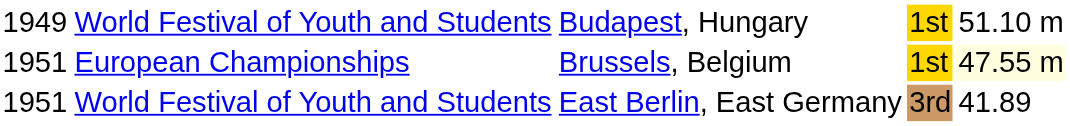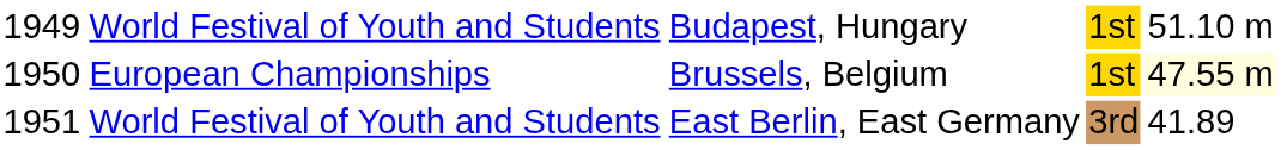 <table>
 <tr>
 <td>1949</td>
 <td><a href='#'>World Festival of Youth and Students</a></td>
 <td><a href='#'>Budapest</a>, Hungary</td>
 <td bgcolor=gold>1st</td>
 <td>51.10 m</td>
 </tr>
 <tr>
-<td>1951</td>
+<td>1950</td>
 <td><a href='#'>European Championships</a></td>
 <td><a href='#'>Brussels</a>, Belgium</td>
 <td bgcolor=gold>1st</td>
 <td style="background: lightyellow;">47.55 m</td>
 </tr>
 <tr>
 <td>1951</td>
 <td><a href='#'>World Festival of Youth and Students</a></td>
 <td><a href='#'>East Berlin</a>, East Germany</td>
 <td bgcolor=cc9966>3rd</td>
 <td>41.89</td>
 </tr>
 </table>
